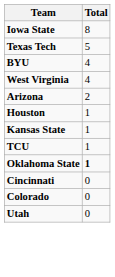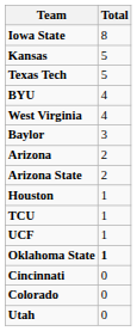 <table class="wikitable" border="1">
 <tr>
 <th>Team</th>
 <th>Total</th>
 </tr>
 <tr>
 <td><strong>Iowa State</strong></td>
 <td>8</td>
+</tr>
+<tr>
+<td><strong>Kansas</strong></td>
+<td>5</td>
 </tr>
 <tr>
 <td><strong>Texas Tech</strong></td>
 <td>5</td>
 </tr>
 <tr>
 <td><strong>BYU</strong></td>
 <td>4</td>
 </tr>
 <tr>
 <td><strong>West Virginia</strong></td>
 <td>4</td>
 </tr>
 <tr>
+<td><strong>Baylor</strong></td>
+<td>3</td>
+</tr>
+<tr>
 <td><strong>Arizona</strong></td>
+<td>2</td>
+</tr>
+<tr>
+<td><strong>Arizona State</strong></td>
 <td>2</td>
 </tr>
 <tr>
 <td><strong>Houston</strong></td>
 <td>1</td>
 </tr>
 <tr>
-<td><strong>Kansas State</strong></td>
+<td><strong>TCU</strong></td>
 <td>1</td>
 </tr>
 <tr>
-<td><strong>TCU</strong></td>
+<td><strong>UCF</strong></td>
 <td>1</td>
 </tr>
 <tr>
 <td><strong>Oklahoma State</strong></td>
 <td><strong>1</strong></td>
 </tr>
 <tr>
 <td><strong>Cincinnati</strong></td>
 <td>0</td>
 </tr>
 <tr>
 <td><strong>Colorado</strong></td>
 <td>0</td>
 </tr>
 <tr>
 <td><strong>Utah</strong></td>
 <td>0</td>
 </tr>
 </table>
